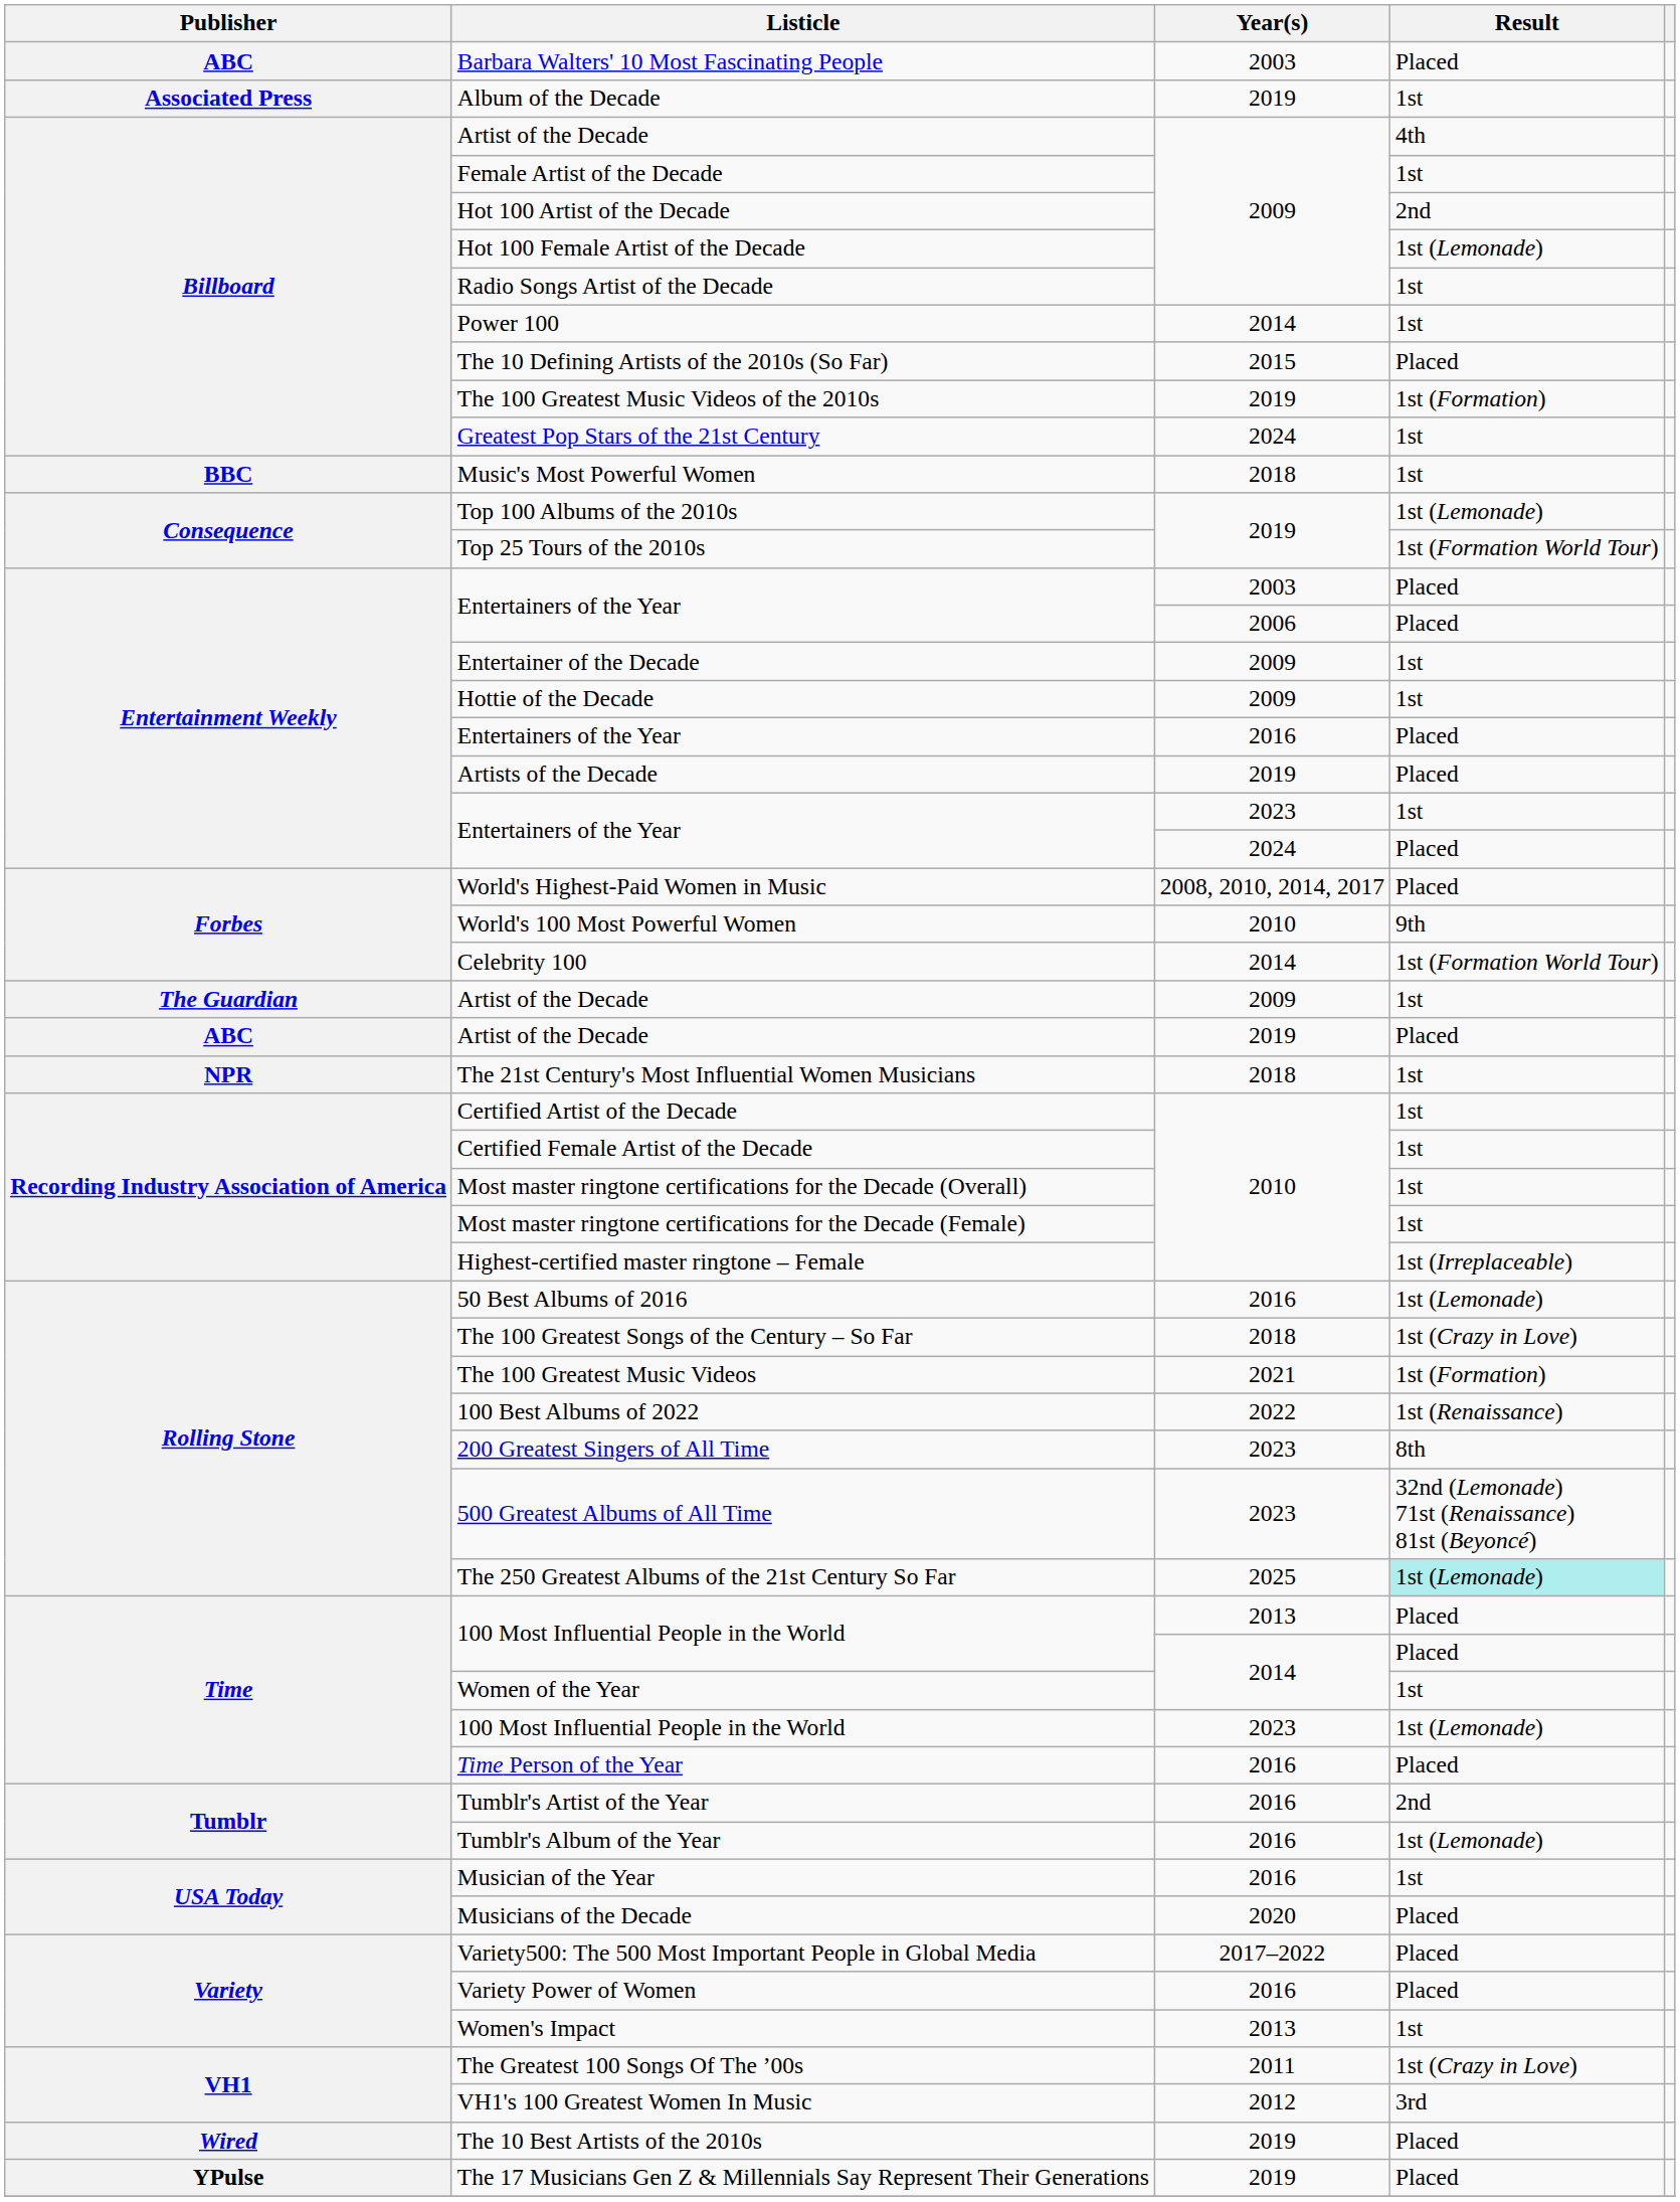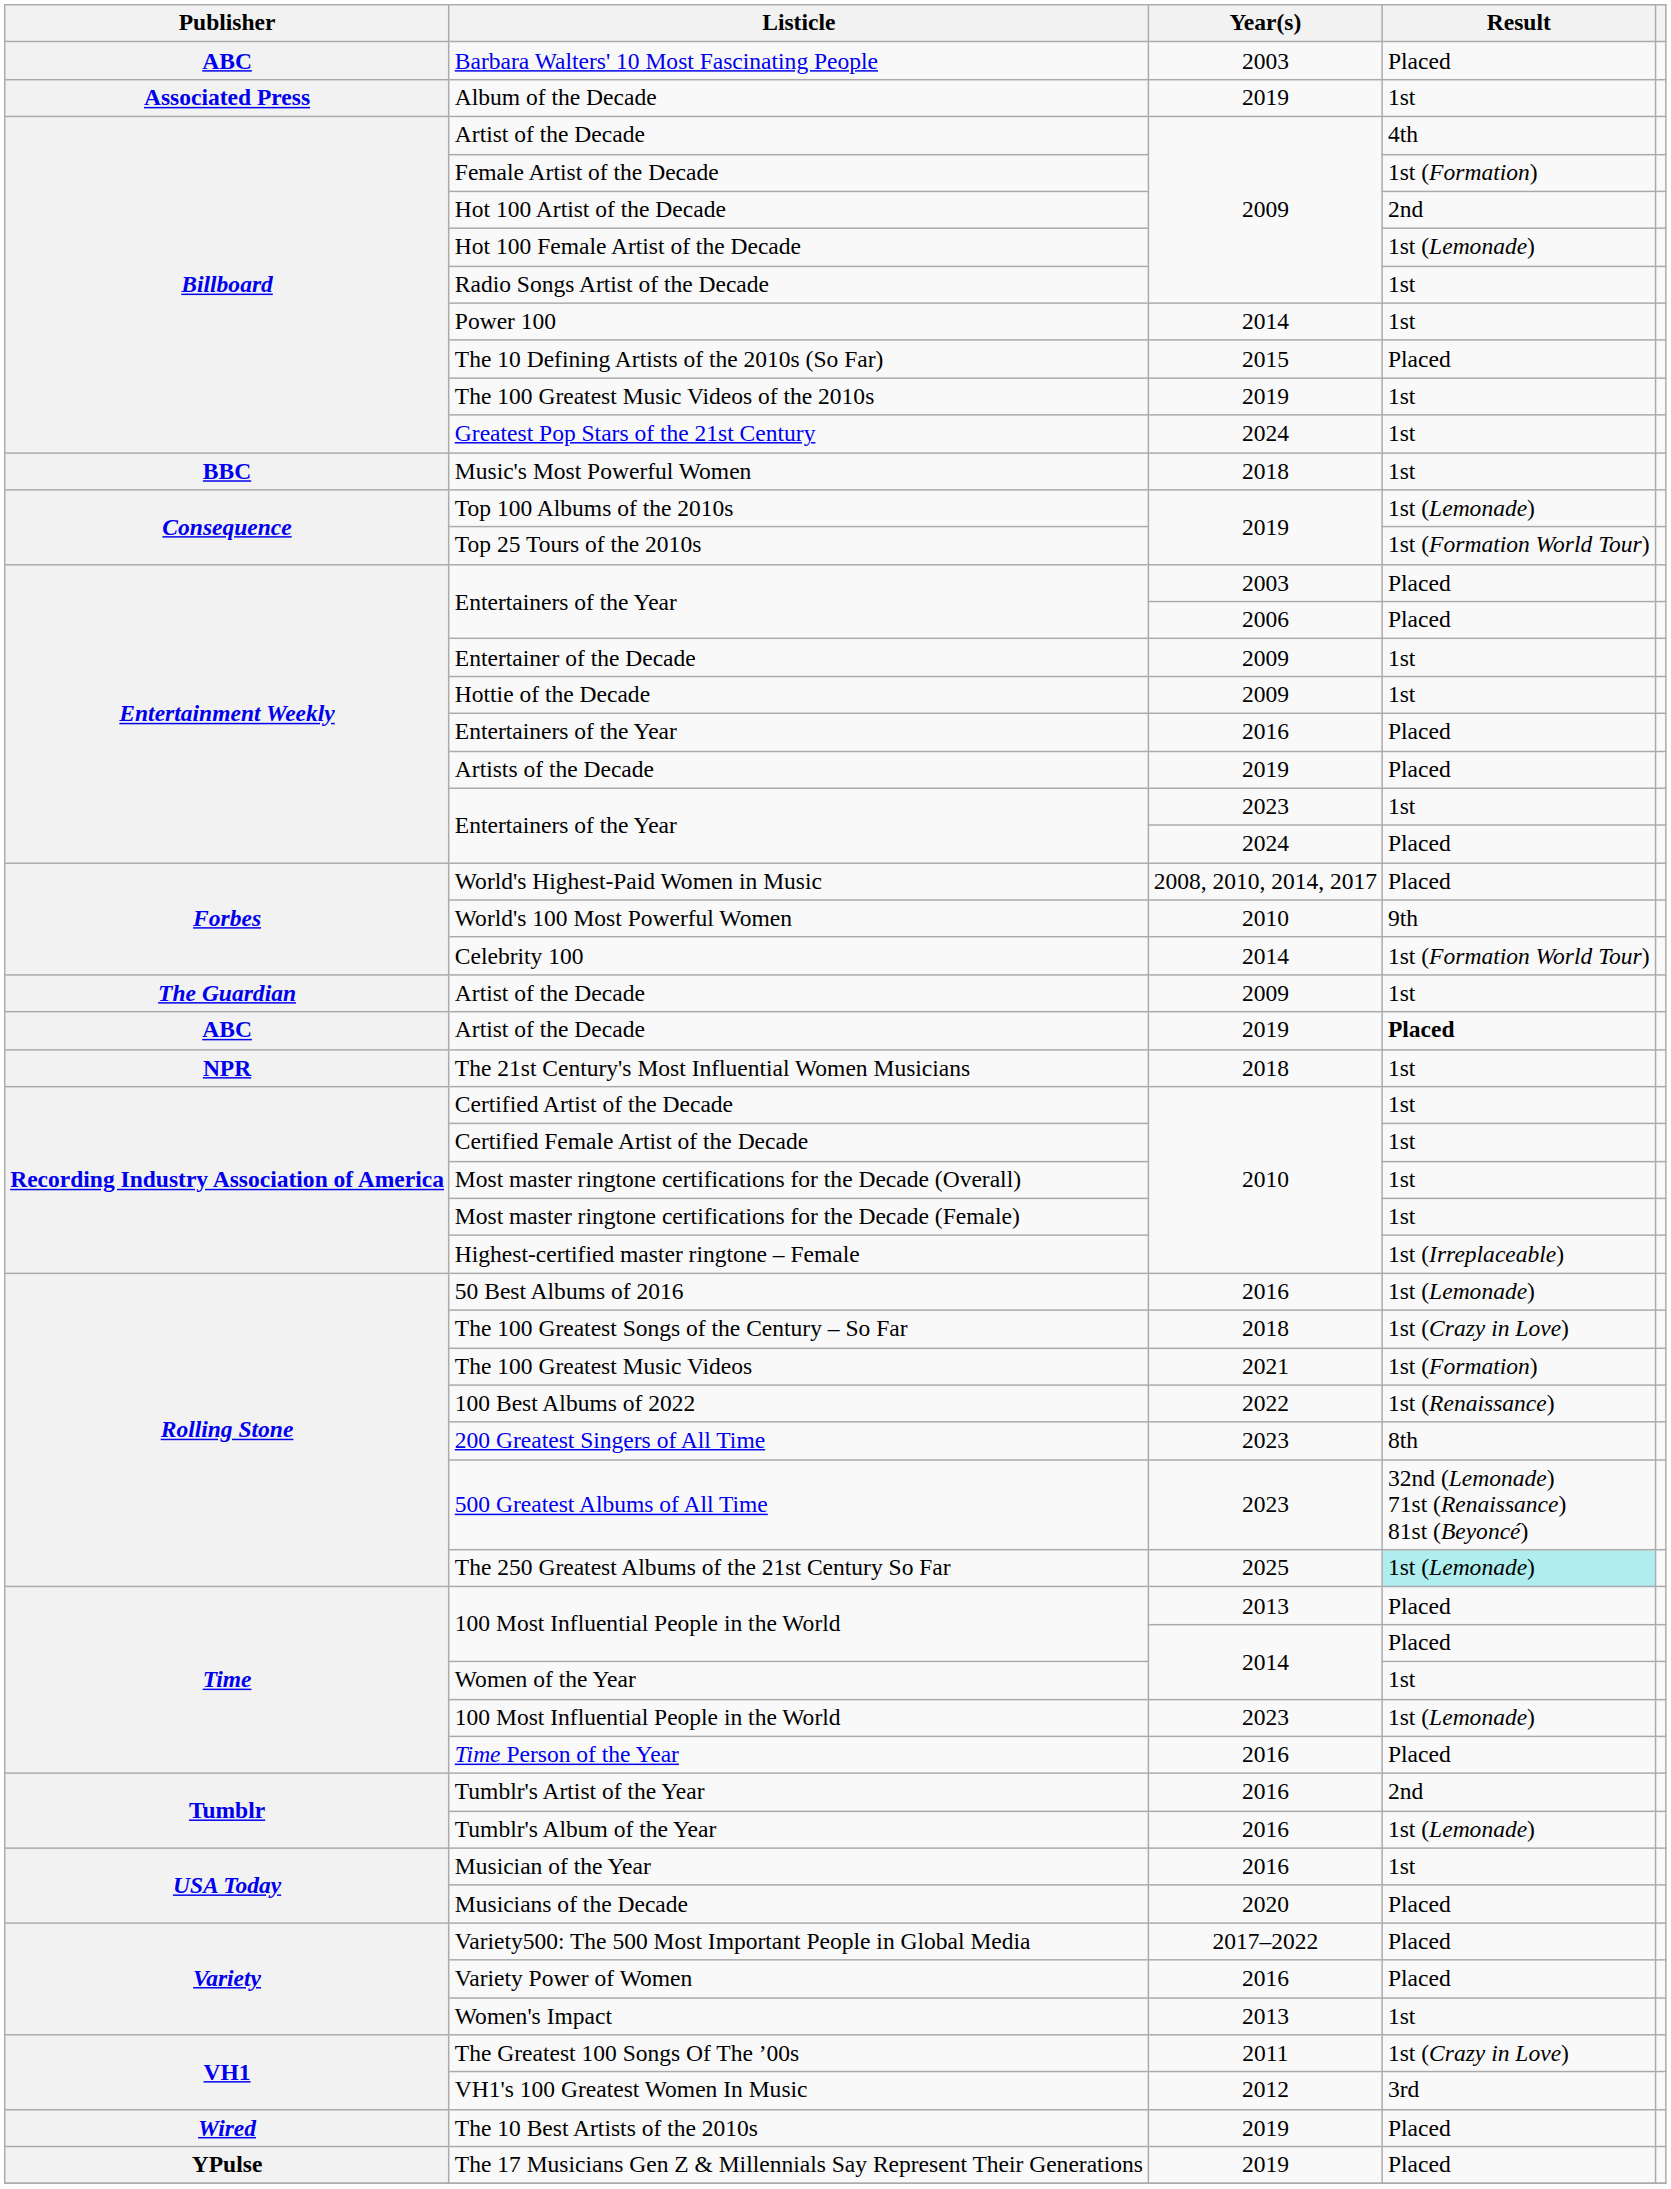 <table class="wikitable plainrowheaders sortable" style="margin-right: 0;">
 <tr>
 <th scope="col">Publisher</th>
 <th scope="col">Listicle</th>
 <th scope="col">Year(s)</th>
 <th scope="col">Result</th>
 <th scope="col" class="unsortable"></th>
 </tr>
 <tr>
 <th scope="row"><a href='#'>ABC</a></th>
 <td><a href='#'>Barbara Walters' 10 Most Fascinating People</a></td>
 <td style="text-align:center;">2003</td>
 <td>Placed</td>
 <td style="text-align:center;"></td>
 </tr>
 <tr>
 <th scope="row"><a href='#'>Associated Press</a></th>
 <td>Album of the Decade</td>
 <td style="text-align:center;">2019</td>
 <td>1st</td>
 <td style="text-align:center;"></td>
 </tr>
 <tr>
 <th rowspan="9" scope="row"><em><a href='#'>Billboard</a></em></th>
 <td>Artist of the Decade</td>
 <td rowspan="5" style="text-align:center;">2009</td>
 <td>4th</td>
 <td style="text-align:center;"></td>
 </tr>
 <tr>
 <td>Female Artist of the Decade</td>
-<td>1st</td>
+<td>1st (<em>Formation</em>)</td>
 <td style="text-align:center;"></td>
 </tr>
 <tr>
 <td>Hot 100 Artist of the Decade</td>
 <td>2nd</td>
 <td style="text-align:center;"></td>
 </tr>
 <tr>
 <td>Hot 100 Female Artist of the Decade</td>
 <td>1st (<em>Lemonade</em>)</td>
 <td style="text-align:center;"></td>
 </tr>
 <tr>
 <td>Radio Songs Artist of the Decade</td>
 <td>1st</td>
 <td style="text-align:center;"></td>
 </tr>
 <tr>
 <td>Power 100</td>
 <td style="text-align:center;">2014</td>
 <td>1st</td>
 <td style="text-align:center;"></td>
 </tr>
 <tr>
 <td>The 10 Defining Artists of the 2010s (So Far)</td>
 <td style="text-align:center;">2015</td>
 <td>Placed</td>
 <td style="text-align:center;"></td>
 </tr>
 <tr>
 <td>The 100 Greatest Music Videos of the 2010s</td>
 <td style="text-align:center;">2019</td>
-<td>1st (<em>Formation</em>)</td>
+<td>1st</td>
 <td style="text-align:center;"></td>
 </tr>
 <tr>
 <td><a href='#'>Greatest Pop Stars of the 21st Century</a></td>
 <td style="text-align:center;">2024</td>
 <td>1st</td>
 <td style="text-align:center;"></td>
 </tr>
 <tr>
 <th scope="row"><a href='#'>BBC</a></th>
 <td>Music's Most Powerful Women</td>
 <td style="text-align:center;">2018</td>
 <td>1st</td>
 <td style="text-align:center;"></td>
 </tr>
 <tr>
 <th rowspan="2" scope="row"><em><a href='#'>Consequence</a></em></th>
 <td>Top 100 Albums of the 2010s</td>
 <td rowspan="2" style="text-align:center;">2019</td>
 <td>1st (<em>Lemonade</em>)</td>
 <td style="text-align:center;"></td>
 </tr>
 <tr>
 <td>Top 25 Tours of the 2010s</td>
 <td>1st (<em>Formation World Tour</em>)</td>
 <td style="text-align:center;"></td>
 </tr>
 <tr>
 <th scope="row" rowspan="8"><em><a href='#'>Entertainment Weekly</a></em></th>
 <td rowspan="2">Entertainers of the Year</td>
 <td style="text-align:center;">2003</td>
 <td>Placed</td>
 <td style="text-align:center;"></td>
 </tr>
 <tr>
 <td style="text-align:center;">2006</td>
 <td>Placed</td>
 <td style="text-align:center;"></td>
 </tr>
 <tr>
 <td rowspan="1">Entertainer of the Decade</td>
 <td style="text-align:center;">2009</td>
 <td>1st</td>
 <td style="text-align:center;"></td>
 </tr>
 <tr>
 <td rowspan="1">Hottie of the Decade</td>
 <td style="text-align:center;">2009</td>
 <td>1st</td>
 <td style="text-align:center;"></td>
 </tr>
 <tr>
 <td rowspan="1">Entertainers of the Year</td>
 <td style="text-align:center;">2016</td>
 <td>Placed</td>
 <td style="text-align:center;"></td>
 </tr>
 <tr>
 <td rowspan="1">Artists of the Decade</td>
 <td style="text-align:center;">2019</td>
 <td>Placed</td>
 <td style="text-align:center;"></td>
 </tr>
 <tr>
 <td rowspan="2">Entertainers of the Year</td>
 <td style="text-align:center;">2023</td>
 <td>1st</td>
 <td style="text-align:center;"></td>
 </tr>
 <tr>
 <td style="text-align:center;">2024</td>
 <td>Placed</td>
 <td style="text-align:center;"></td>
 </tr>
 <tr>
 <th rowspan="3" scope="row"><em><a href='#'>Forbes</a></em></th>
 <td>World's Highest-Paid Women in Music</td>
 <td style="text-align:center;">2008, 2010, 2014, 2017</td>
 <td>Placed</td>
 <td></td>
 </tr>
 <tr>
 <td>World's 100 Most Powerful Women</td>
 <td style="text-align:center;">2010</td>
 <td>9th</td>
 <td style="text-align:center;"></td>
 </tr>
 <tr>
 <td>Celebrity 100</td>
 <td style="text-align:center;">2014</td>
 <td>1st (<em>Formation World Tour</em>)</td>
 <td style="text-align:center;"></td>
 </tr>
 <tr>
 <th scope="row"><em><a href='#'>The Guardian</a></em></th>
 <td>Artist of the Decade</td>
 <td style="text-align:center;">2009</td>
 <td>1st</td>
 <td style="text-align:center;"></td>
 </tr>
 <tr>
 <th scope="row"><a href='#'>ABC</a></th>
 <td>Artist of the Decade</td>
 <td style="text-align:center;">2019</td>
-<td>Placed</td>
+<td><strong>Placed</strong></td>
 <td style="text-align:center;"></td>
 </tr>
 <tr>
 <th scope="row"><a href='#'>NPR</a></th>
 <td>The 21st Century's Most Influential Women Musicians</td>
 <td style="text-align:center;">2018</td>
 <td>1st</td>
 <td style="text-align:center;"></td>
 </tr>
 <tr>
 <th rowspan="5" scope="row"><a href='#'>Recording Industry Association of America</a></th>
 <td>Certified Artist of the Decade</td>
 <td style="text-align:center;" rowspan="5">2010</td>
 <td>1st</td>
 <td style="text-align:center;"></td>
 </tr>
 <tr>
 <td>Certified Female Artist of the Decade</td>
 <td>1st</td>
 <td style="text-align:center;"></td>
 </tr>
 <tr>
 <td>Most master ringtone certifications for the Decade (Overall)</td>
 <td>1st</td>
 <td style="text-align:center;"></td>
 </tr>
 <tr>
 <td>Most master ringtone certifications for the Decade (Female)</td>
 <td>1st</td>
 <td style="text-align:center;"></td>
 </tr>
 <tr>
 <td>Highest-certified master ringtone – Female</td>
 <td>1st (<em>Irreplaceable</em>)</td>
 <td style="text-align:center;"></td>
 </tr>
 <tr>
 <th scope="row" rowspan="7"><em><a href='#'>Rolling Stone</a></em></th>
 <td>50 Best Albums of 2016</td>
 <td style="text-align:center;">2016</td>
 <td>1st (<em>Lemonade</em>)</td>
 <td style="text-align:center;"></td>
 </tr>
 <tr>
 <td>The 100 Greatest Songs of the Century – So Far</td>
 <td style="text-align:center;">2018</td>
 <td>1st (<em>Crazy in Love</em>)</td>
 <td style="text-align:center;"></td>
 </tr>
 <tr>
 <td>The 100 Greatest Music Videos</td>
 <td style="text-align:center;">2021</td>
 <td>1st  (<em>Formation</em>)</td>
 <td style="text-align:center;"></td>
 </tr>
 <tr>
 <td>100 Best Albums of 2022</td>
 <td style="text-align:center;">2022</td>
 <td>1st (<em>Renaissance</em>)</td>
 <td style="text-align:center;"></td>
 </tr>
 <tr>
 <td><a href='#'>200 Greatest Singers of All Time</a></td>
 <td style="text-align:center;">2023</td>
 <td>8th</td>
 <td style="text-align:center;"></td>
 </tr>
 <tr>
 <td><a href='#'>500 Greatest Albums of All Time</a></td>
 <td style="text-align:center;">2023</td>
 <td>32nd (<em>Lemonade</em>)<br>71st (<em>Renaissance</em>)<br>81st (<em>Beyoncé</em>)</td>
 <td style="text-align:center;"></td>
 </tr>
 <tr>
 <td>The 250 Greatest Albums of the 21st Century So Far</td>
 <td style="text-align:center;">2025</td>
 <td style="background: paleturquoise;">1st (<em>Lemonade</em>)</td>
 <td style="text-align:center;"></td>
 </tr>
 <tr>
 <th scope="row" rowspan="5"><em><a href='#'>Time</a></em></th>
 <td rowspan="2">100 Most Influential People in the World</td>
 <td style="text-align:center;">2013</td>
 <td>Placed</td>
 <td style="text-align:center;"></td>
 </tr>
 <tr>
 <td style="text-align:center;" rowspan="2">2014</td>
 <td>Placed</td>
 <td style="text-align:center;"></td>
 </tr>
 <tr>
 <td rowspan="1">Women of the Year</td>
 <td>1st</td>
 <td style="text-align:center;"></td>
 </tr>
 <tr>
 <td rowspan="1">100 Most Influential People in the World</td>
 <td style="text-align:center;">2023</td>
 <td>1st (<em>Lemonade</em>)</td>
 <td style="text-align:center;"></td>
 </tr>
 <tr>
 <td rowspan="1"><a href='#'><em>Time</em> Person of the Year</a></td>
 <td style="text-align:center;">2016</td>
 <td>Placed</td>
 <td style="text-align:center;"></td>
 </tr>
 <tr>
 <th rowspan="2" scope="row"><a href='#'>Tumblr</a></th>
 <td>Tumblr's Artist of the Year</td>
 <td style="text-align:center;">2016</td>
 <td>2nd</td>
 <td align=center></td>
 </tr>
 <tr>
 <td>Tumblr's Album of the Year</td>
 <td style="text-align:center;">2016</td>
 <td>1st (<em>Lemonade</em>)</td>
 <td align=center></td>
 </tr>
 <tr>
 <th rowspan="2" scope="row"><em><a href='#'>USA Today</a></em></th>
 <td>Musician of the Year</td>
 <td style="text-align:center;">2016</td>
 <td>1st</td>
 <td align=center></td>
 </tr>
 <tr>
 <td>Musicians of the Decade</td>
 <td style="text-align:center;">2020</td>
 <td>Placed</td>
 <td align=center></td>
 </tr>
 <tr>
 <th rowspan="3" scope="row"><em><a href='#'>Variety</a></em></th>
 <td>Variety500: The 500 Most Important People in Global Media</td>
 <td style="text-align:center;">2017–2022</td>
 <td>Placed</td>
 <td align=center></td>
 </tr>
 <tr>
 <td>Variety Power of Women</td>
 <td style="text-align:center;">2016</td>
 <td>Placed</td>
 <td align=center></td>
 </tr>
 <tr>
 <td>Women's Impact</td>
 <td style="text-align:center;">2013</td>
 <td>1st</td>
 <td align=center></td>
 </tr>
 <tr>
 <th scope="row"! rowspan="2"><a href='#'>VH1</a></th>
 <td>The Greatest 100 Songs Of The ’00s</td>
 <td style="text-align:center;">2011</td>
 <td>1st (<em>Crazy in Love</em>)</td>
 <td style="text-align:center;"></td>
 </tr>
 <tr>
 <td>VH1's 100 Greatest Women In Music</td>
 <td style="text-align:center;">2012</td>
 <td>3rd</td>
 <td align=center></td>
 </tr>
 <tr>
 <th scope="row"><em><a href='#'>Wired</a></em></th>
 <td>The 10 Best Artists of the 2010s</td>
 <td style="text-align:center;">2019</td>
 <td>Placed</td>
 <td align=center></td>
 </tr>
 <tr>
 <th scope="row">YPulse</th>
 <td>The 17 Musicians Gen Z & Millennials Say Represent Their Generations</td>
 <td style="text-align:center;">2019</td>
 <td>Placed</td>
 <td style="text-align:center;"></td>
 </tr>
 <tr>
 </tr>
 </table>
